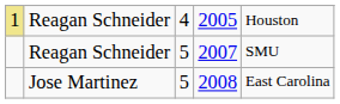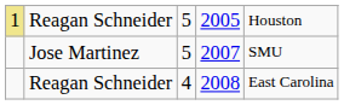 <table class="wikitable">
 <tr>
 </tr>
 <tr>
 <td style="background: khaki;">1</td>
 <td>Reagan Schneider</td>
-<td>4</td>
+<td>5</td>
 <td><a href='#'>2005</a></td>
 <td style="font-size:80%;">Houston</td>
 </tr>
 <tr>
 <td></td>
-<td>Reagan Schneider</td>
+<td>Jose Martinez</td>
 <td>5</td>
 <td><a href='#'>2007</a></td>
 <td style="font-size:80%;">SMU</td>
 </tr>
 <tr>
 <td></td>
-<td>Jose Martinez</td>
-<td>5</td>
+<td>Reagan Schneider</td>
+<td>4</td>
 <td><a href='#'>2008</a></td>
 <td style="font-size:80%;">East Carolina</td>
 </tr>
 </table>
